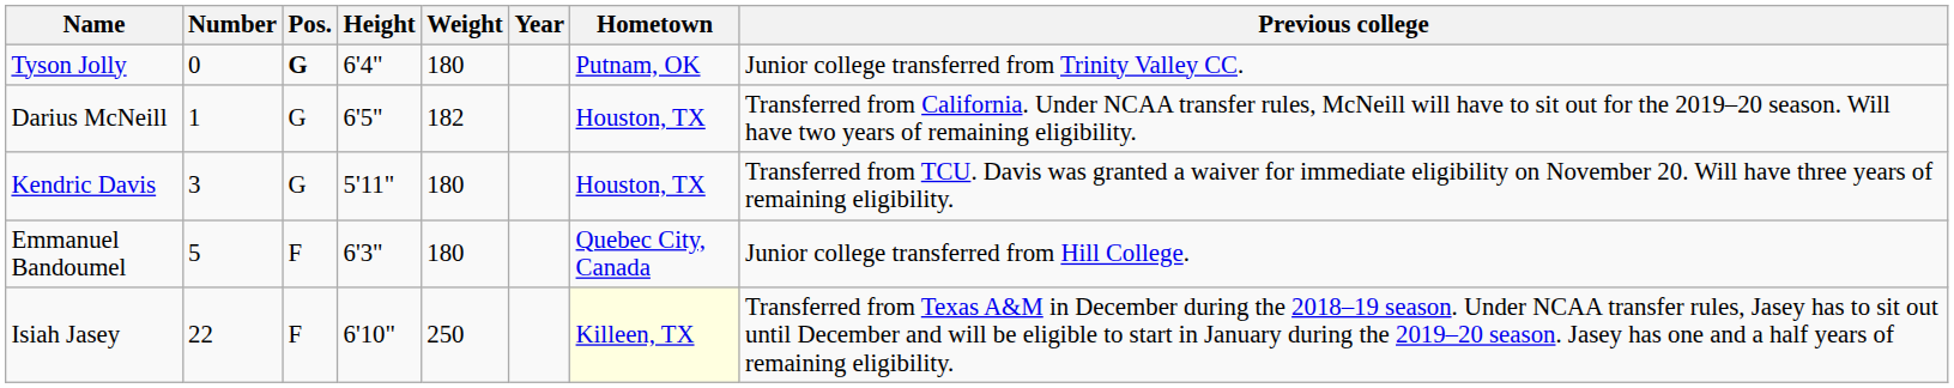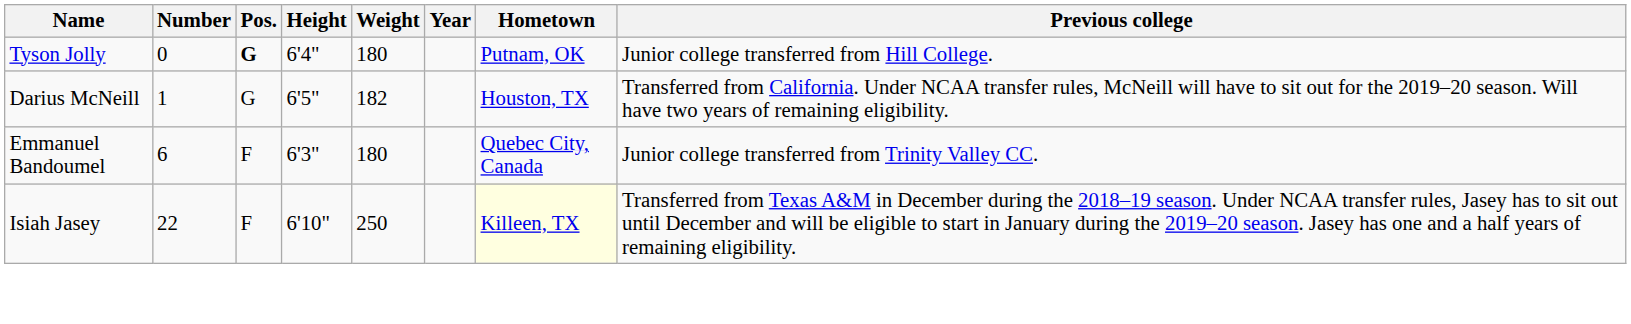 <table class="wikitable sortable" border="1">
 <tr>
 <th>Name</th>
 <th>Number</th>
 <th>Pos.</th>
 <th>Height</th>
 <th>Weight</th>
 <th>Year</th>
 <th>Hometown</th>
 <th class="unsortable">Previous college</th>
 </tr>
 <tr>
 <td><a href='#'>Tyson Jolly</a></td>
 <td>0</td>
 <td><strong>G</strong></td>
 <td>6'4"</td>
 <td>180</td>
 <td></td>
 <td><a href='#'>Putnam, OK</a></td>
-<td>Junior college transferred from <a href='#'>Trinity Valley CC</a>.</td>
+<td>Junior college transferred from <a href='#'>Hill College</a>.</td>
 </tr>
 <tr>
 <td>Darius McNeill</td>
 <td>1</td>
 <td>G</td>
 <td>6'5"</td>
 <td>182</td>
 <td></td>
 <td><a href='#'>Houston, TX</a></td>
 <td>Transferred from <a href='#'>California</a>. Under NCAA transfer rules, McNeill will have to sit out for the 2019–20 season. Will have two years of remaining eligibility.</td>
 </tr>
 <tr>
-<td><a href='#'>Kendric Davis</a></td>
-<td>3</td>
-<td>G</td>
-<td>5'11"</td>
-<td>180</td>
-<td></td>
-<td><a href='#'>Houston, TX</a></td>
-<td>Transferred from <a href='#'>TCU</a>. Davis was granted a waiver for immediate eligibility on November 20. Will have three years of remaining eligibility.</td>
-</tr>
-<tr>
 <td>Emmanuel Bandoumel</td>
-<td>5</td>
+<td>6</td>
 <td>F</td>
 <td>6'3"</td>
 <td>180</td>
 <td></td>
 <td><a href='#'>Quebec City, Canada</a></td>
-<td>Junior college transferred from <a href='#'>Hill College</a>.</td>
+<td>Junior college transferred from <a href='#'>Trinity Valley CC</a>.</td>
 </tr>
 <tr>
 <td>Isiah Jasey</td>
 <td>22</td>
 <td>F</td>
 <td>6'10"</td>
 <td>250</td>
 <td></td>
 <td style="background: lightyellow;"><a href='#'>Killeen, TX</a></td>
 <td>Transferred from <a href='#'>Texas A&M</a> in December during the <a href='#'>2018–19 season</a>. Under NCAA transfer rules, Jasey has to sit out until December and will be eligible to start in January during the <a href='#'>2019–20 season</a>. Jasey has one and a half years of remaining eligibility.</td>
 </tr>
 </table>
